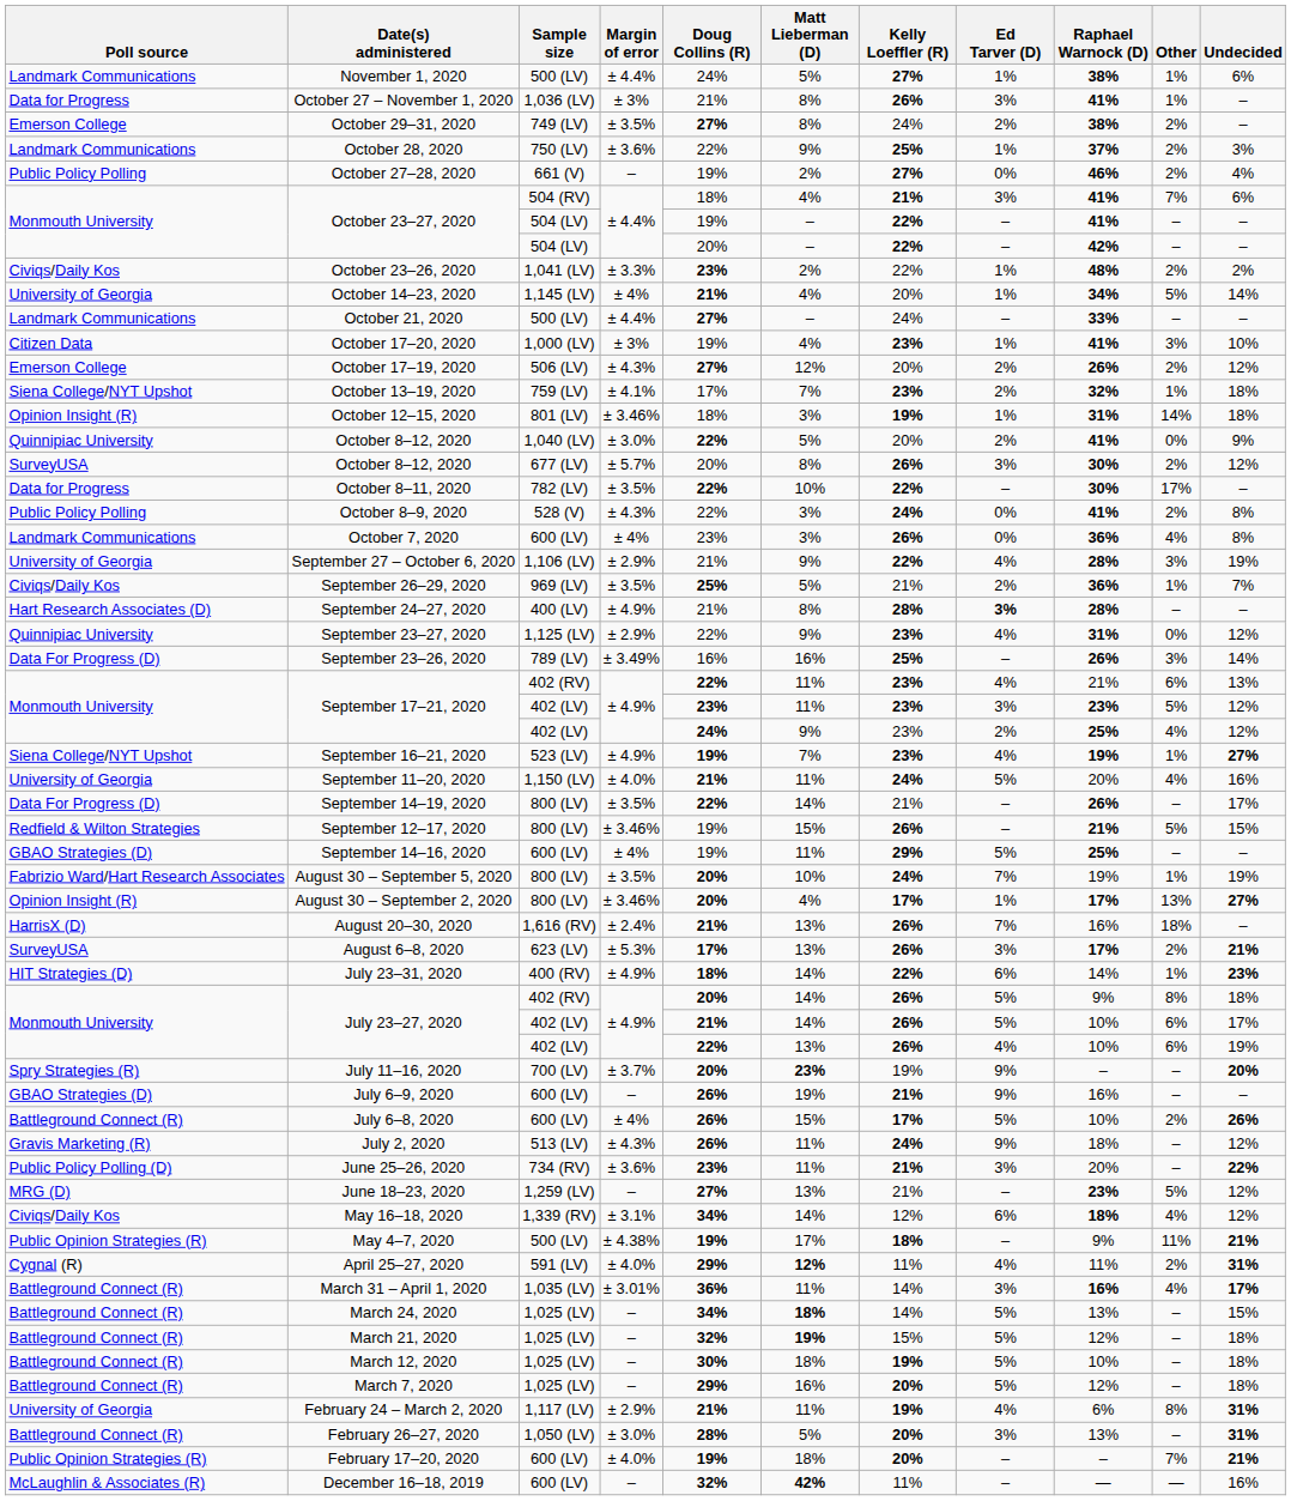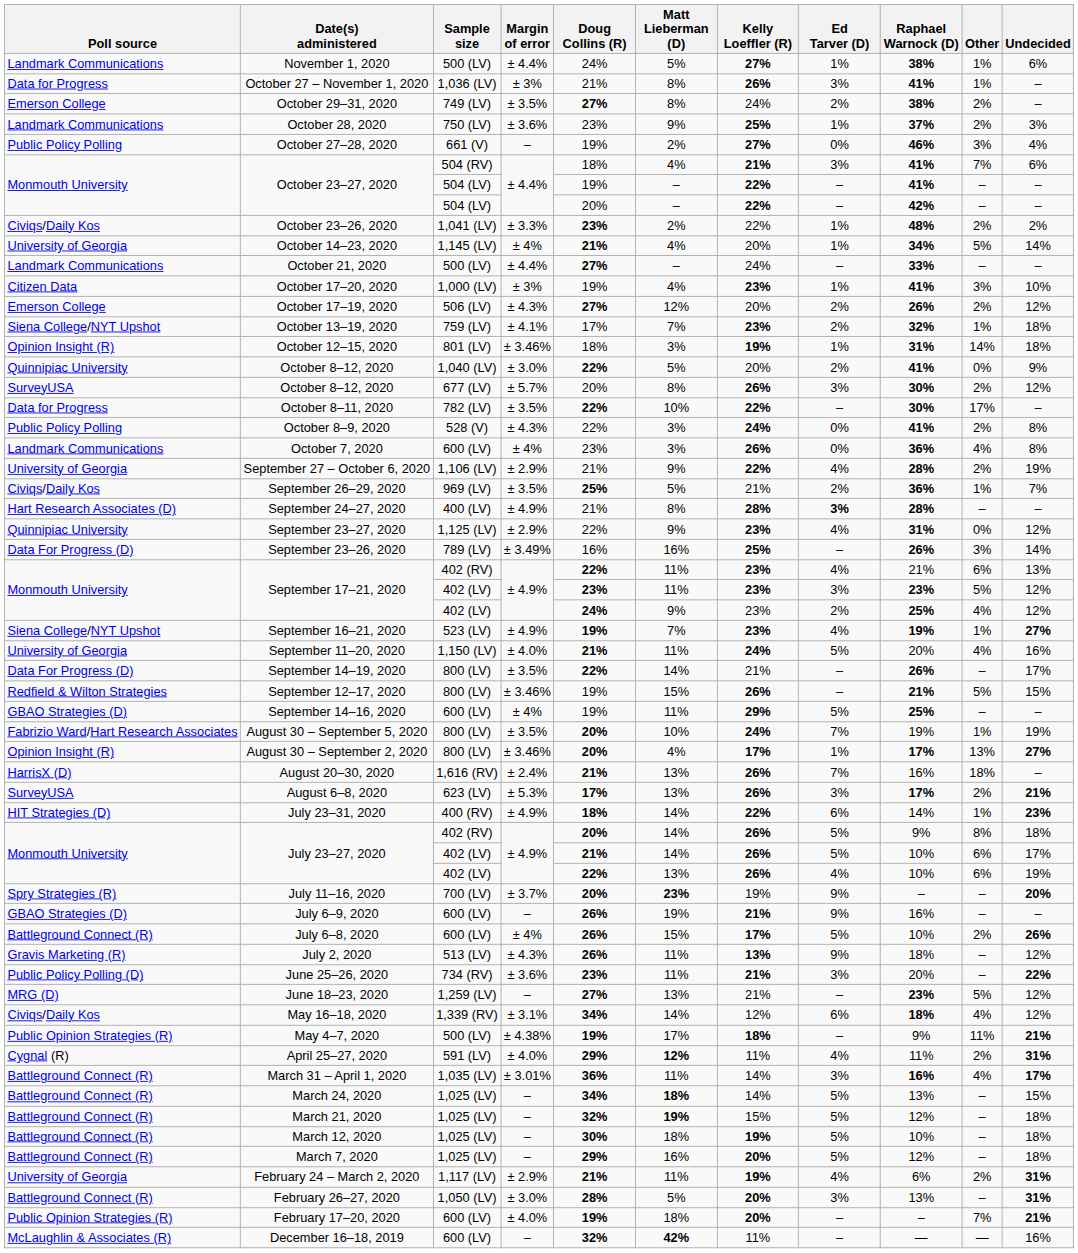 <table class="wikitable" style="font-size:90%;text-align:center;">
 <tr valign=bottom>
 <th>Poll source</th>
 <th>Date(s)<br>administered</th>
 <th>Sample<br>size</th>
 <th>Margin<br>of error</th>
 <th style="width:85px;">Doug<br>Collins (R)</th>
 <th style="width:85px;">Matt<br>Lieberman (D)</th>
 <th style="width:85px;">Kelly<br>Loeffler (R)</th>
 <th style="width:85px;">Ed<br>Tarver (D)</th>
 <th style="width:85px;">Raphael<br>Warnock (D)</th>
 <th>Other</th>
 <th>Undecided</th>
 </tr>
 <tr>
 <td style="text-align:left;"><a href='#'>Landmark Communications</a></td>
 <td>November 1, 2020</td>
 <td>500 (LV)</td>
 <td>± 4.4%</td>
 <td>24%</td>
 <td>5%</td>
 <td><strong>27%</strong></td>
 <td>1%</td>
 <td><strong>38%</strong></td>
 <td>1%</td>
 <td>6%</td>
 </tr>
 <tr>
 <td style="text-align:left;"><a href='#'>Data for Progress</a></td>
 <td>October 27 – November 1, 2020</td>
 <td>1,036 (LV)</td>
 <td>± 3%</td>
 <td>21%</td>
 <td>8%</td>
 <td><strong>26%</strong></td>
 <td>3%</td>
 <td><strong>41%</strong></td>
 <td>1%</td>
 <td>–</td>
 </tr>
 <tr>
 <td style="text-align:left;"><a href='#'>Emerson College</a></td>
 <td>October 29–31, 2020</td>
 <td>749 (LV)</td>
 <td>± 3.5%</td>
 <td><strong>27%</strong></td>
 <td>8%</td>
 <td>24%</td>
 <td>2%</td>
 <td><strong>38%</strong></td>
 <td>2%</td>
 <td>–</td>
 </tr>
 <tr>
 <td style="text-align:left;"><a href='#'>Landmark Communications</a></td>
 <td>October 28, 2020</td>
 <td>750 (LV)</td>
 <td>± 3.6%</td>
-<td>22%</td>
+<td>23%</td>
 <td>9%</td>
 <td><strong>25%</strong></td>
 <td>1%</td>
 <td><strong>37%</strong></td>
 <td>2%</td>
 <td>3%</td>
 </tr>
 <tr>
 <td style="text-align:left;"><a href='#'>Public Policy Polling</a></td>
 <td>October 27–28, 2020</td>
 <td>661 (V)</td>
 <td>–</td>
 <td>19%</td>
 <td>2%</td>
 <td><strong>27%</strong></td>
 <td>0%</td>
 <td><strong>46%</strong></td>
-<td>2%</td>
+<td>3%</td>
 <td>4%</td>
 </tr>
 <tr>
 <td rowspan=3 style="text-align:left;"><a href='#'>Monmouth University</a></td>
 <td rowspan=3>October 23–27, 2020</td>
 <td>504 (RV)</td>
 <td rowspan=3>± 4.4%</td>
 <td>18%</td>
 <td>4%</td>
 <td><strong>21%</strong></td>
 <td>3%</td>
 <td><strong>41%</strong></td>
 <td>7%</td>
 <td>6%</td>
 </tr>
 <tr>
 <td>504 (LV)</td>
 <td>19%</td>
 <td>–</td>
 <td><strong>22%</strong></td>
 <td>–</td>
 <td><strong>41%</strong></td>
 <td>–</td>
 <td>–</td>
 </tr>
 <tr>
 <td>504 (LV)</td>
 <td>20%</td>
 <td>–</td>
 <td><strong>22%</strong></td>
 <td>–</td>
 <td><strong>42%</strong></td>
 <td>–</td>
 <td>–</td>
 </tr>
 <tr>
 <td style="text-align:left;"><a href='#'>Civiqs</a>/<a href='#'>Daily Kos</a></td>
 <td>October 23–26, 2020</td>
 <td>1,041 (LV)</td>
 <td>± 3.3%</td>
 <td><strong>23%</strong></td>
 <td>2%</td>
 <td>22%</td>
 <td>1%</td>
 <td><strong>48%</strong></td>
 <td>2%</td>
 <td>2%</td>
 </tr>
 <tr>
 <td style="text-align:left;"><a href='#'>University of Georgia</a></td>
 <td>October 14–23, 2020</td>
 <td>1,145 (LV)</td>
 <td>± 4%</td>
 <td><strong>21%</strong></td>
 <td>4%</td>
 <td>20%</td>
 <td>1%</td>
 <td><strong>34%</strong></td>
 <td>5%</td>
 <td>14%</td>
 </tr>
 <tr>
 <td style="text-align:left;"><a href='#'>Landmark Communications</a></td>
 <td>October 21, 2020</td>
 <td>500 (LV)</td>
 <td>± 4.4%</td>
 <td><strong>27%</strong></td>
 <td>–</td>
 <td>24%</td>
 <td>–</td>
 <td><strong>33%</strong></td>
 <td>–</td>
 <td>–</td>
 </tr>
 <tr>
 <td style="text-align:left;"><a href='#'>Citizen Data</a></td>
 <td>October 17–20, 2020</td>
 <td>1,000 (LV)</td>
 <td>± 3%</td>
 <td>19%</td>
 <td>4%</td>
 <td><strong>23%</strong></td>
 <td>1%</td>
 <td><strong>41%</strong></td>
 <td>3%</td>
 <td>10%</td>
 </tr>
 <tr>
 <td style="text-align:left;"><a href='#'>Emerson College</a></td>
 <td>October 17–19, 2020</td>
 <td>506 (LV)</td>
 <td>± 4.3%</td>
 <td><strong>27%</strong></td>
 <td>12%</td>
 <td>20%</td>
 <td>2%</td>
 <td><strong>26%</strong></td>
 <td>2%</td>
 <td>12%</td>
 </tr>
 <tr>
 <td style="text-align:left;"><a href='#'>Siena College</a>/<a href='#'>NYT Upshot</a></td>
 <td>October 13–19, 2020</td>
 <td>759 (LV)</td>
 <td>± 4.1%</td>
 <td>17%</td>
 <td>7%</td>
 <td><strong>23%</strong></td>
 <td>2%</td>
 <td><strong>32%</strong></td>
 <td>1%</td>
 <td>18%</td>
 </tr>
 <tr>
 <td style="text-align:left;"><a href='#'>Opinion Insight (R)</a></td>
 <td>October 12–15, 2020</td>
 <td>801 (LV)</td>
 <td>± 3.46%</td>
 <td>18%</td>
 <td>3%</td>
 <td><strong>19%</strong></td>
 <td>1%</td>
 <td><strong>31%</strong></td>
 <td>14%</td>
 <td>18%</td>
 </tr>
 <tr>
 <td style="text-align:left;"><a href='#'>Quinnipiac University</a></td>
 <td>October 8–12, 2020</td>
 <td>1,040 (LV)</td>
 <td>± 3.0%</td>
 <td><strong>22%</strong></td>
 <td>5%</td>
 <td>20%</td>
 <td>2%</td>
 <td><strong>41%</strong></td>
 <td>0%</td>
 <td>9%</td>
 </tr>
 <tr>
 <td style="text-align:left;"><a href='#'>SurveyUSA</a></td>
 <td>October 8–12, 2020</td>
 <td>677 (LV)</td>
 <td>± 5.7%</td>
 <td>20%</td>
 <td>8%</td>
 <td><strong>26%</strong></td>
 <td>3%</td>
 <td><strong>30%</strong></td>
 <td>2%</td>
 <td>12%</td>
 </tr>
 <tr>
 <td style="text-align:left;"><a href='#'>Data for Progress</a></td>
 <td>October 8–11, 2020</td>
 <td>782 (LV)</td>
 <td>± 3.5%</td>
 <td><strong>22%</strong></td>
 <td>10%</td>
 <td><strong>22%</strong></td>
 <td>–</td>
 <td><strong>30%</strong></td>
 <td>17%</td>
 <td>–</td>
 </tr>
 <tr>
 <td style="text-align:left;"><a href='#'>Public Policy Polling</a></td>
 <td>October 8–9, 2020</td>
 <td>528 (V)</td>
 <td>± 4.3%</td>
 <td>22%</td>
 <td>3%</td>
 <td><strong>24%</strong></td>
 <td>0%</td>
 <td><strong>41%</strong></td>
 <td>2%</td>
 <td>8%</td>
 </tr>
 <tr>
 <td style="text-align:left;"><a href='#'>Landmark Communications</a></td>
 <td>October 7, 2020</td>
 <td>600 (LV)</td>
 <td>± 4%</td>
 <td>23%</td>
 <td>3%</td>
 <td><strong>26%</strong></td>
 <td>0%</td>
 <td><strong>36%</strong></td>
 <td>4%</td>
 <td>8%</td>
 </tr>
 <tr>
 <td style="text-align:left;"><a href='#'>University of Georgia</a></td>
 <td>September 27 – October 6, 2020</td>
 <td>1,106 (LV)</td>
 <td>± 2.9%</td>
 <td>21%</td>
 <td>9%</td>
 <td><strong>22%</strong></td>
 <td>4%</td>
 <td><strong>28%</strong></td>
-<td>3%</td>
+<td>2%</td>
 <td>19%</td>
 </tr>
 <tr>
 <td style="text-align:left;"><a href='#'>Civiqs</a>/<a href='#'>Daily Kos</a></td>
 <td>September 26–29, 2020</td>
 <td>969 (LV)</td>
 <td>± 3.5%</td>
 <td><strong>25%</strong></td>
 <td>5%</td>
 <td>21%</td>
 <td>2%</td>
 <td><strong>36%</strong></td>
 <td>1%</td>
 <td>7%</td>
 </tr>
 <tr>
 <td style="text-align:left;"><a href='#'>Hart Research Associates (D)</a></td>
 <td>September 24–27, 2020</td>
 <td>400 (LV)</td>
 <td>± 4.9%</td>
 <td>21%</td>
 <td>8%</td>
 <td><strong>28%</strong></td>
 <td><strong>3%</strong></td>
 <td><strong>28%</strong></td>
 <td>–</td>
 <td>–</td>
 </tr>
 <tr>
 <td style="text-align:left;"><a href='#'>Quinnipiac University</a></td>
 <td>September 23–27, 2020</td>
 <td>1,125 (LV)</td>
 <td>± 2.9%</td>
 <td>22%</td>
 <td>9%</td>
 <td><strong>23%</strong></td>
 <td>4%</td>
 <td><strong>31%</strong></td>
 <td>0%</td>
 <td>12%</td>
 </tr>
 <tr>
 <td style="text-align:left;"><a href='#'>Data For Progress (D)</a></td>
 <td>September 23–26, 2020</td>
 <td>789 (LV)</td>
 <td>± 3.49%</td>
 <td>16%</td>
 <td>16%</td>
 <td><strong>25%</strong></td>
 <td>–</td>
 <td><strong>26%</strong></td>
 <td>3%</td>
 <td>14%</td>
 </tr>
 <tr>
 <td rowspan=3 style="text-align:left;"><a href='#'>Monmouth University</a></td>
 <td rowspan=3>September 17–21, 2020</td>
 <td>402 (RV)</td>
 <td rowspan=3>± 4.9%</td>
 <td><strong>22%</strong></td>
 <td>11%</td>
 <td><strong>23%</strong></td>
 <td>4%</td>
 <td>21%</td>
 <td>6%</td>
 <td>13%</td>
 </tr>
 <tr>
 <td>402 (LV)</td>
 <td><strong>23%</strong></td>
 <td>11%</td>
 <td><strong>23%</strong></td>
 <td>3%</td>
 <td><strong>23%</strong></td>
 <td>5%</td>
 <td>12%</td>
 </tr>
 <tr>
 <td>402 (LV)</td>
 <td><strong>24%</strong></td>
 <td>9%</td>
 <td>23%</td>
 <td>2%</td>
 <td><strong>25%</strong></td>
 <td>4%</td>
 <td>12%</td>
 </tr>
 <tr>
 <td style="text-align:left;"><a href='#'>Siena College</a>/<a href='#'>NYT Upshot</a></td>
 <td>September 16–21, 2020</td>
 <td>523 (LV)</td>
 <td>± 4.9%</td>
 <td><strong>19%</strong></td>
 <td>7%</td>
 <td><strong>23%</strong></td>
 <td>4%</td>
 <td><strong>19%</strong></td>
 <td>1%</td>
 <td><strong>27%</strong></td>
 </tr>
 <tr>
 <td style="text-align:left;"><a href='#'>University of Georgia</a></td>
 <td>September 11–20, 2020</td>
 <td>1,150 (LV)</td>
 <td>± 4.0%</td>
 <td><strong>21%</strong></td>
 <td>11%</td>
 <td><strong>24%</strong></td>
 <td>5%</td>
 <td>20%</td>
 <td>4%</td>
 <td>16%</td>
 </tr>
 <tr>
 <td style="text-align:left;"><a href='#'>Data For Progress (D)</a></td>
 <td>September 14–19, 2020</td>
 <td>800 (LV)</td>
 <td>± 3.5%</td>
 <td><strong>22%</strong></td>
 <td>14%</td>
 <td>21%</td>
 <td>–</td>
 <td><strong>26%</strong></td>
 <td>–</td>
 <td>17%</td>
 </tr>
 <tr>
 <td style="text-align:left;"><a href='#'>Redfield & Wilton Strategies</a></td>
 <td>September 12–17, 2020</td>
 <td>800 (LV)</td>
 <td>± 3.46%</td>
 <td>19%</td>
 <td>15%</td>
 <td><strong>26%</strong></td>
 <td>–</td>
 <td><strong>21%</strong></td>
 <td>5%</td>
 <td>15%</td>
 </tr>
 <tr>
 <td style="text-align:left;"><a href='#'>GBAO Strategies (D)</a></td>
 <td>September 14–16, 2020</td>
 <td>600 (LV)</td>
 <td>± 4%</td>
 <td>19%</td>
 <td>11%</td>
 <td><strong>29%</strong></td>
 <td>5%</td>
 <td><strong>25%</strong></td>
 <td>–</td>
 <td>–</td>
 </tr>
 <tr>
 <td style="text-align:left;"><a href='#'>Fabrizio Ward</a>/<a href='#'>Hart Research Associates</a></td>
 <td>August 30 – September 5, 2020</td>
 <td>800 (LV)</td>
 <td>± 3.5%</td>
 <td><strong>20%</strong></td>
 <td>10%</td>
 <td><strong>24%</strong></td>
 <td>7%</td>
 <td>19%</td>
 <td>1%</td>
 <td>19%</td>
 </tr>
 <tr>
 <td style="text-align:left;"><a href='#'>Opinion Insight (R)</a></td>
 <td>August 30 – September 2, 2020</td>
 <td>800 (LV)</td>
 <td>± 3.46%</td>
 <td><strong>20%</strong></td>
 <td>4%</td>
 <td><strong>17%</strong></td>
 <td>1%</td>
 <td><strong>17%</strong></td>
 <td>13%</td>
 <td><strong>27%</strong></td>
 </tr>
 <tr>
 <td style="text-align:left;"><a href='#'>HarrisX (D)</a></td>
 <td>August 20–30, 2020</td>
 <td>1,616 (RV)</td>
 <td>± 2.4%</td>
 <td><strong>21%</strong></td>
 <td>13%</td>
 <td><strong>26%</strong></td>
 <td>7%</td>
 <td>16%</td>
 <td>18%</td>
 <td>–</td>
 </tr>
 <tr>
 <td style="text-align:left;"><a href='#'>SurveyUSA</a></td>
 <td>August 6–8, 2020</td>
 <td>623 (LV)</td>
 <td>± 5.3%</td>
 <td><strong>17%</strong></td>
 <td>13%</td>
 <td><strong>26%</strong></td>
 <td>3%</td>
 <td><strong>17%</strong></td>
 <td>2%</td>
 <td><strong>21%</strong></td>
 </tr>
 <tr>
 <td style="text-align:left;"><a href='#'>HIT Strategies (D)</a></td>
 <td>July 23–31, 2020</td>
 <td>400 (RV)</td>
 <td>± 4.9%</td>
 <td><strong>18%</strong></td>
 <td>14%</td>
 <td><strong>22%</strong></td>
 <td>6%</td>
 <td>14%</td>
 <td>1%</td>
 <td><strong>23%</strong></td>
 </tr>
 <tr>
 <td rowspan=3 style="text-align:left;"><a href='#'>Monmouth University</a></td>
 <td rowspan=3>July 23–27, 2020</td>
 <td>402 (RV)</td>
 <td rowspan=3>± 4.9%</td>
 <td><strong>20%</strong></td>
 <td>14%</td>
 <td><strong>26%</strong></td>
 <td>5%</td>
 <td>9%</td>
 <td>8%</td>
 <td>18%</td>
 </tr>
 <tr>
 <td>402 (LV)</td>
 <td><strong>21%</strong></td>
 <td>14%</td>
 <td><strong>26%</strong></td>
 <td>5%</td>
 <td>10%</td>
 <td>6%</td>
 <td>17%</td>
 </tr>
 <tr>
 <td>402 (LV)</td>
 <td><strong>22%</strong></td>
 <td>13%</td>
 <td><strong>26%</strong></td>
 <td>4%</td>
 <td>10%</td>
 <td>6%</td>
 <td>19%</td>
 </tr>
 <tr>
 <td style="text-align:left;"><a href='#'>Spry Strategies (R)</a></td>
 <td>July 11–16, 2020</td>
 <td>700 (LV)</td>
 <td>± 3.7%</td>
 <td><strong>20%</strong></td>
 <td><strong>23%</strong></td>
 <td>19%</td>
 <td>9%</td>
 <td>–</td>
 <td>–</td>
 <td><strong>20%</strong></td>
 </tr>
 <tr>
 <td style="text-align:left;"><a href='#'>GBAO Strategies (D)</a></td>
 <td>July 6–9, 2020</td>
 <td>600 (LV)</td>
 <td>–</td>
 <td><strong>26%</strong></td>
 <td>19%</td>
 <td><strong>21%</strong></td>
 <td>9%</td>
 <td>16%</td>
 <td>–</td>
 <td>–</td>
 </tr>
 <tr>
 <td style="text-align:left;"><a href='#'>Battleground Connect (R)</a></td>
 <td>July 6–8, 2020</td>
 <td>600 (LV)</td>
 <td>± 4%</td>
 <td><strong>26%</strong></td>
 <td>15%</td>
 <td><strong>17%</strong></td>
 <td>5%</td>
 <td>10%</td>
 <td>2%</td>
 <td><strong>26%</strong></td>
 </tr>
 <tr>
 <td style="text-align:left;"><a href='#'>Gravis Marketing (R)</a></td>
 <td>July 2, 2020</td>
 <td>513 (LV)</td>
 <td>± 4.3%</td>
 <td><strong>26%</strong></td>
 <td>11%</td>
-<td><strong>24%</strong></td>
+<td><strong>13%</strong></td>
 <td>9%</td>
 <td>18%</td>
 <td>–</td>
 <td>12%</td>
 </tr>
 <tr>
 <td style="text-align:left;"><a href='#'>Public Policy Polling (D)</a></td>
 <td>June 25–26, 2020</td>
 <td>734 (RV)</td>
 <td>± 3.6%</td>
 <td><strong>23%</strong></td>
 <td>11%</td>
 <td><strong>21%</strong></td>
 <td>3%</td>
 <td>20%</td>
 <td>–</td>
 <td><strong>22%</strong></td>
 </tr>
 <tr>
 <td style="text-align:left;"><a href='#'>MRG (D)</a></td>
 <td>June 18–23, 2020</td>
 <td>1,259 (LV)</td>
 <td>–</td>
 <td><strong>27%</strong></td>
 <td>13%</td>
 <td>21%</td>
 <td>–</td>
 <td><strong>23%</strong></td>
 <td>5%</td>
 <td>12%</td>
 </tr>
 <tr>
 <td style="text-align:left;"><a href='#'>Civiqs</a>/<a href='#'>Daily Kos</a></td>
 <td>May 16–18, 2020</td>
 <td>1,339 (RV)</td>
 <td>± 3.1%</td>
 <td><strong>34%</strong></td>
 <td>14%</td>
 <td>12%</td>
 <td>6%</td>
 <td><strong>18%</strong></td>
 <td>4%</td>
 <td>12%</td>
 </tr>
 <tr>
 <td style="text-align:left;"><a href='#'>Public Opinion Strategies (R)</a></td>
 <td>May 4–7, 2020</td>
 <td>500 (LV)</td>
 <td>± 4.38%</td>
 <td><strong>19%</strong></td>
 <td>17%</td>
 <td><strong>18%</strong></td>
 <td>–</td>
 <td>9%</td>
 <td>11%</td>
 <td><strong>21%</strong></td>
 </tr>
 <tr>
 <td style="text-align:left;"><a href='#'>Cygnal</a> (R)</td>
 <td>April 25–27, 2020</td>
 <td>591 (LV)</td>
 <td>± 4.0%</td>
 <td><strong>29%</strong></td>
 <td><strong>12%</strong></td>
 <td>11%</td>
 <td>4%</td>
 <td>11%</td>
 <td>2%</td>
 <td><strong>31%</strong></td>
 </tr>
 <tr>
 <td style="text-align:left;"><a href='#'>Battleground Connect (R)</a></td>
 <td>March 31 – April 1, 2020</td>
 <td>1,035 (LV)</td>
 <td>± 3.01%</td>
 <td><strong>36%</strong></td>
 <td>11%</td>
 <td>14%</td>
 <td>3%</td>
 <td><strong>16%</strong></td>
 <td>4%</td>
 <td><strong>17%</strong></td>
 </tr>
 <tr>
 <td style="text-align:left;"><a href='#'>Battleground Connect (R)</a></td>
 <td>March 24, 2020</td>
 <td>1,025 (LV)</td>
 <td>–</td>
 <td><strong>34%</strong></td>
 <td><strong>18%</strong></td>
 <td>14%</td>
 <td>5%</td>
 <td>13%</td>
 <td>–</td>
 <td>15%</td>
 </tr>
 <tr>
 <td style="text-align:left;"><a href='#'>Battleground Connect (R)</a></td>
 <td>March 21, 2020</td>
 <td>1,025 (LV)</td>
 <td>–</td>
 <td><strong>32%</strong></td>
 <td><strong>19%</strong></td>
 <td>15%</td>
 <td>5%</td>
 <td>12%</td>
 <td>–</td>
 <td>18%</td>
 </tr>
 <tr>
 <td style="text-align:left;"><a href='#'>Battleground Connect (R)</a></td>
 <td>March 12, 2020</td>
 <td>1,025 (LV)</td>
 <td>–</td>
 <td><strong>30%</strong></td>
 <td>18%</td>
 <td><strong>19%</strong></td>
 <td>5%</td>
 <td>10%</td>
 <td>–</td>
 <td>18%</td>
 </tr>
 <tr>
 <td style="text-align:left;"><a href='#'>Battleground Connect (R)</a></td>
 <td>March 7, 2020</td>
 <td>1,025 (LV)</td>
 <td>–</td>
 <td><strong>29%</strong></td>
 <td>16%</td>
 <td><strong>20%</strong></td>
 <td>5%</td>
 <td>12%</td>
 <td>–</td>
 <td>18%</td>
 </tr>
 <tr>
 <td style="text-align:left;"><a href='#'>University of Georgia</a></td>
 <td>February 24 – March 2, 2020</td>
 <td>1,117 (LV)</td>
 <td>± 2.9%</td>
 <td><strong>21%</strong></td>
 <td>11%</td>
 <td><strong>19%</strong></td>
 <td>4%</td>
 <td>6%</td>
-<td>8%</td>
+<td>2%</td>
 <td><strong>31%</strong></td>
 </tr>
 <tr>
 <td style="text-align:left;"><a href='#'>Battleground Connect (R)</a></td>
 <td>February 26–27, 2020</td>
 <td>1,050 (LV)</td>
 <td>± 3.0%</td>
 <td><strong>28%</strong></td>
 <td>5%</td>
 <td><strong>20%</strong></td>
 <td>3%</td>
 <td>13%</td>
 <td>–</td>
 <td><strong>31%</strong></td>
 </tr>
 <tr>
 <td style="text-align:left;"><a href='#'>Public Opinion Strategies (R)</a></td>
 <td>February 17–20, 2020</td>
 <td>600 (LV)</td>
 <td>± 4.0%</td>
 <td><strong>19%</strong></td>
 <td>18%</td>
 <td><strong>20%</strong></td>
 <td>–</td>
 <td>–</td>
 <td>7%</td>
 <td><strong>21%</strong></td>
 </tr>
 <tr>
 <td style="text-align:left;"><a href='#'>McLaughlin & Associates (R)</a></td>
 <td>December 16–18, 2019</td>
 <td>600 (LV)</td>
 <td>–</td>
 <td><strong>32%</strong></td>
 <td><strong>42%</strong></td>
 <td>11%</td>
 <td>–</td>
 <td>—</td>
 <td>—</td>
 <td>16%</td>
 </tr>
 </table>
